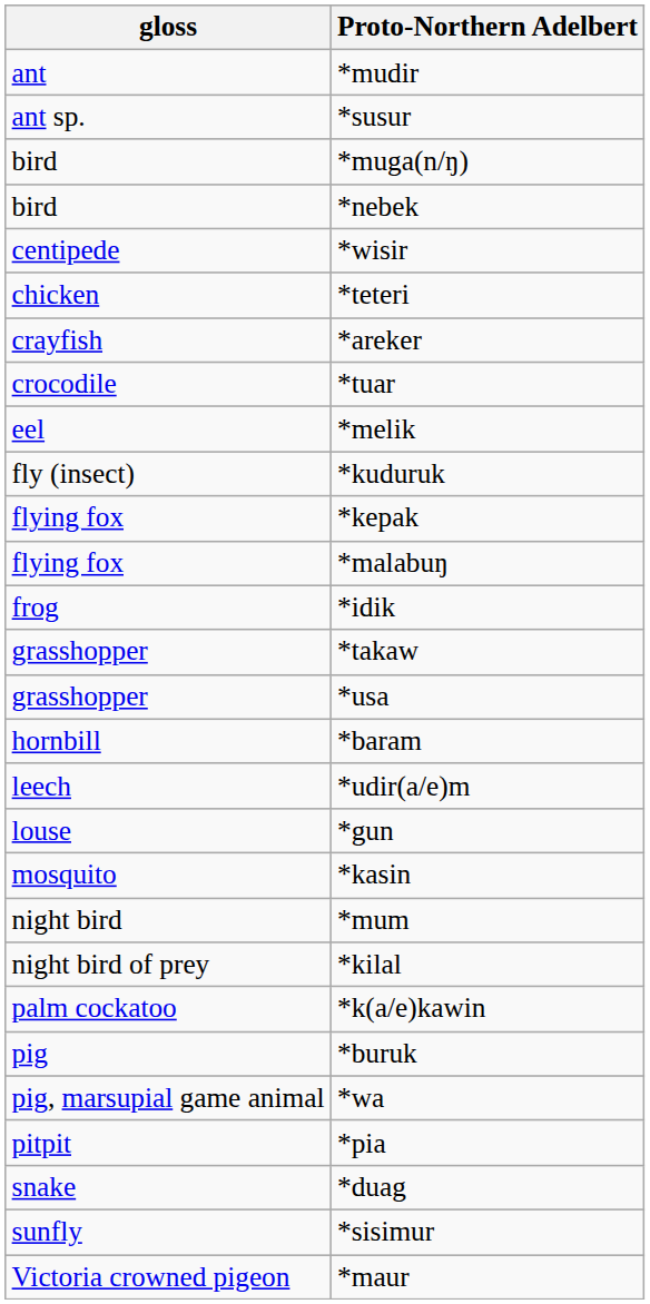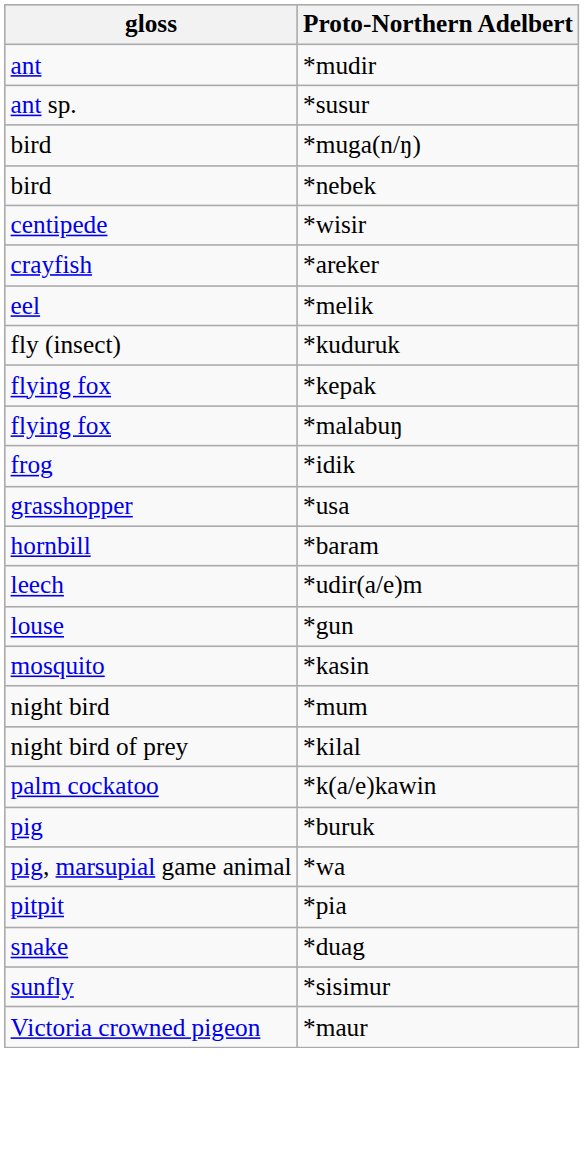 <table class="wikitable sortable">
 <tr>
 <th>gloss</th>
 <th>Proto-Northern Adelbert</th>
 </tr>
 <tr>
 <td><a href='#'>ant</a></td>
 <td>*mudir</td>
 </tr>
 <tr>
 <td><a href='#'>ant</a> sp.</td>
 <td>*susur</td>
 </tr>
 <tr>
 <td>bird</td>
 <td>*muga(n/ŋ)</td>
 </tr>
 <tr>
 <td>bird</td>
 <td>*nebek</td>
 </tr>
 <tr>
 <td><a href='#'>centipede</a></td>
 <td>*wisir</td>
 </tr>
 <tr>
-<td><a href='#'>chicken</a></td>
-<td>*teteri</td>
-</tr>
-<tr>
 <td><a href='#'>crayfish</a></td>
 <td>*areker</td>
-</tr>
-<tr>
-<td><a href='#'>crocodile</a></td>
-<td>*tuar</td>
 </tr>
 <tr>
 <td><a href='#'>eel</a></td>
 <td>*melik</td>
 </tr>
 <tr>
 <td>fly (insect)</td>
 <td>*kuduruk</td>
 </tr>
 <tr>
 <td><a href='#'>flying fox</a></td>
 <td>*kepak</td>
 </tr>
 <tr>
 <td><a href='#'>flying fox</a></td>
 <td>*malabuŋ</td>
 </tr>
 <tr>
 <td><a href='#'>frog</a></td>
 <td>*idik</td>
-</tr>
-<tr>
-<td><a href='#'>grasshopper</a></td>
-<td>*takaw</td>
 </tr>
 <tr>
 <td><a href='#'>grasshopper</a></td>
 <td>*usa</td>
 </tr>
 <tr>
 <td><a href='#'>hornbill</a></td>
 <td>*baram</td>
 </tr>
 <tr>
 <td><a href='#'>leech</a></td>
 <td>*udir(a/e)m</td>
 </tr>
 <tr>
 <td><a href='#'>louse</a></td>
 <td>*gun</td>
 </tr>
 <tr>
 <td><a href='#'>mosquito</a></td>
 <td>*kasin</td>
 </tr>
 <tr>
 <td>night bird</td>
 <td>*mum</td>
 </tr>
 <tr>
 <td>night bird of prey</td>
 <td>*kilal</td>
 </tr>
 <tr>
 <td><a href='#'>palm cockatoo</a></td>
 <td>*k(a/e)kawin</td>
 </tr>
 <tr>
 <td><a href='#'>pig</a></td>
 <td>*buruk</td>
 </tr>
 <tr>
 <td><a href='#'>pig</a>, <a href='#'>marsupial</a> game animal</td>
 <td>*wa</td>
 </tr>
 <tr>
 <td><a href='#'>pitpit</a></td>
 <td>*pia</td>
 </tr>
 <tr>
 <td><a href='#'>snake</a></td>
 <td>*duag</td>
 </tr>
 <tr>
 <td><a href='#'>sunfly</a></td>
 <td>*sisimur</td>
 </tr>
 <tr>
 <td><a href='#'>Victoria crowned pigeon</a></td>
 <td>*maur</td>
 </tr>
 </table>
